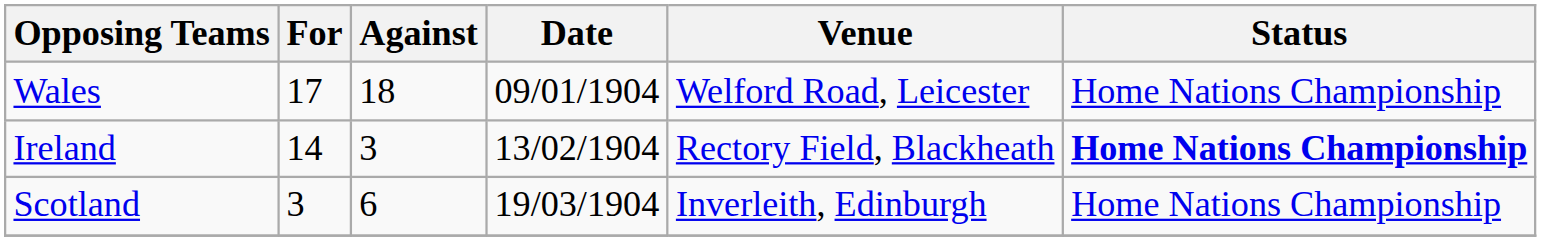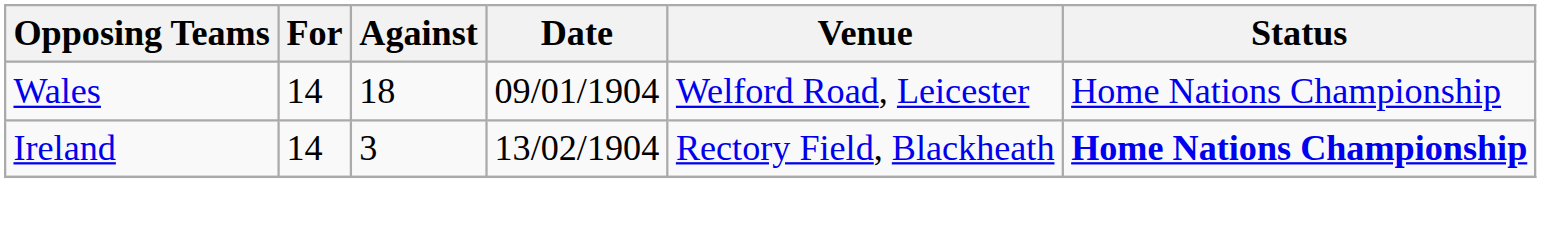 <table class="wikitable">
 <tr>
 <th>Opposing Teams</th>
 <th>For</th>
 <th>Against</th>
 <th>Date</th>
 <th>Venue</th>
 <th>Status</th>
 </tr>
 <tr>
 <td><a href='#'>Wales</a></td>
-<td>17</td>
+<td>14</td>
 <td>18</td>
 <td>09/01/1904</td>
 <td><a href='#'>Welford Road</a>, <a href='#'>Leicester</a></td>
 <td><a href='#'>Home Nations Championship</a></td>
 </tr>
 <tr>
 <td><a href='#'>Ireland</a></td>
 <td>14</td>
 <td>3</td>
 <td>13/02/1904</td>
 <td><a href='#'>Rectory Field</a>, <a href='#'>Blackheath</a></td>
 <td><strong><a href='#'>Home Nations Championship</a></strong></td>
 </tr>
 <tr>
-<td><a href='#'>Scotland</a></td>
-<td>3</td>
-<td>6</td>
-<td>19/03/1904</td>
-<td><a href='#'>Inverleith</a>, <a href='#'>Edinburgh</a></td>
-<td><a href='#'>Home Nations Championship</a></td>
-</tr>
-<tr>
 </tr>
 </table>
